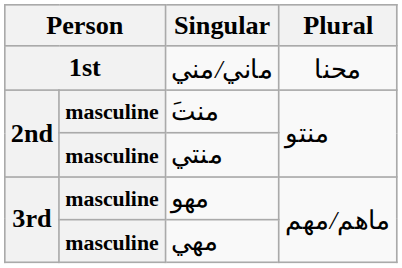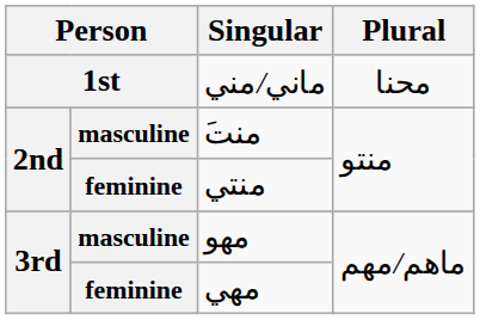 <table class="wikitable">
 <tr>
 <th colspan="2">Person</th>
 <th>Singular</th>
 <th>Plural</th>
 </tr>
 <tr>
 <th colspan="2">1st</th>
 <td><em></em> ماني<em>/</em>مني</td>
 <td colspan=2 style="text-align: center;"><em></em> محنا</td>
 </tr>
 <tr>
 <th rowspan="2">2nd</th>
 <th><small>masculine</small></th>
 <td><em></em> َمنت</td>
 <td rowspan="2"><em></em> منتو</td>
 </tr>
 <tr>
-<th><small>masculine</small></th>
+<th><small>feminine</small></th>
 <td><em></em> منتي</td>
 </tr>
 <tr>
 <th rowspan="2">3rd</th>
 <th><small>masculine</small></th>
 <td><em></em> مهو</td>
 <td rowspan="2"><em></em> ماهم<em>/</em>مهم</td>
 </tr>
 <tr>
-<th><small>masculine</small></th>
+<th><small>feminine</small></th>
 <td><em></em> مهي</td>
 </tr>
 </table>
